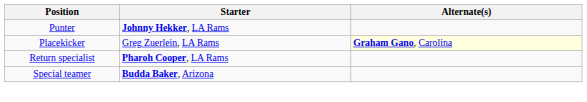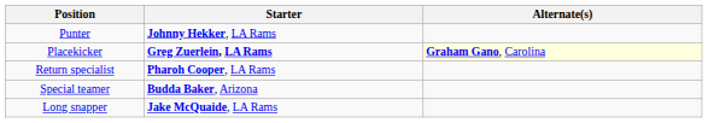 <table class="wikitable" style="width:75%;">
 <tr>
 <th style="width:20%;">Position</th>
 <th style="width:40%;">Starter</th>
 <th style="width:40%;">Alternate(s)</th>
 </tr>
 <tr>
 <td align=center><a href='#'>Punter</a></td>
 <td> <strong><a href='#'>Johnny Hekker</a></strong>, <a href='#'>LA Rams</a></td>
 <td></td>
 </tr>
 <tr>
 <td align=center><a href='#'>Placekicker</a></td>
-<td> <a href='#'>Greg Zuerlein</a>, <a href='#'>LA Rams</a></td>
+<td><strong> <a href='#'>Greg Zuerlein</a>, <a href='#'>LA Rams</a></strong></td>
 <td style="background: lightyellow;"> <strong><a href='#'>Graham Gano</a></strong>, <a href='#'>Carolina</a></td>
 </tr>
 <tr>
 <td align=center><a href='#'>Return specialist</a></td>
 <td> <strong><a href='#'>Pharoh Cooper</a></strong>, <a href='#'>LA Rams</a></td>
 <td></td>
 </tr>
 <tr>
 <td align=center><a href='#'>Special teamer</a></td>
 <td> <strong><a href='#'>Budda Baker</a></strong>, <a href='#'>Arizona</a></td>
 <td></td>
 </tr>
+<tr>
+<td align=center><a href='#'>Long snapper</a></td>
+<td> <strong><a href='#'>Jake McQuaide</a></strong>, <a href='#'>LA Rams</a></td>
+<td></td>
+</tr>
 </table>
